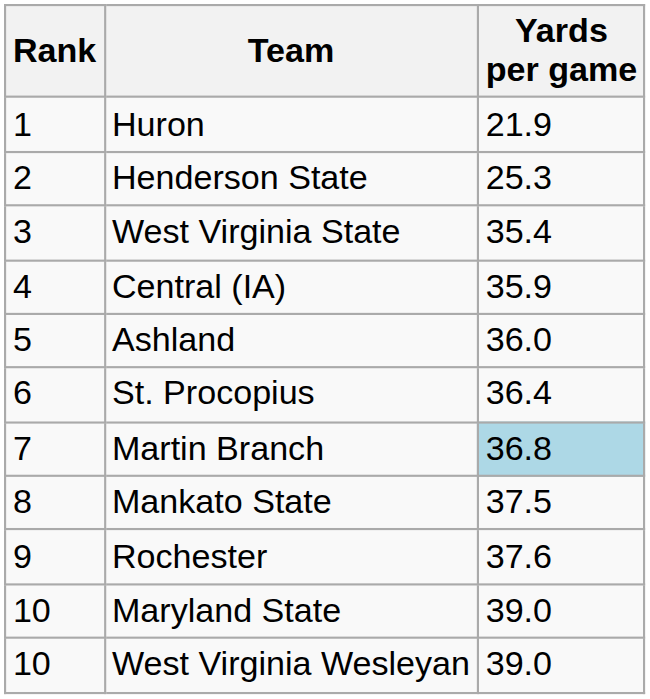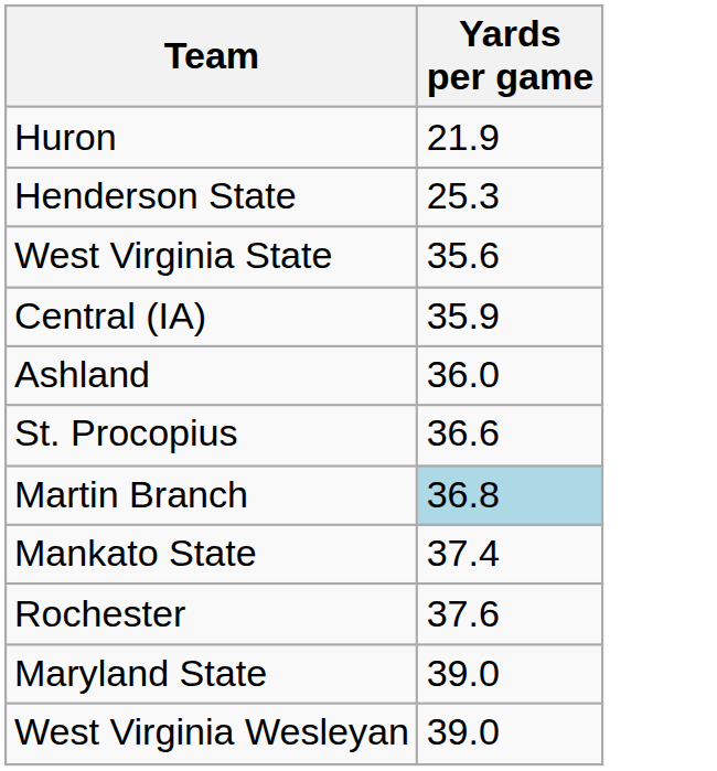 <table class="wikitable sortable">
 <tr>
-<th>Rank</th>
 <th>Team</th>
 <th>Yards<br>per game</th>
 </tr>
 <tr>
-<td>1</td>
 <td>Huron</td>
 <td>21.9</td>
 </tr>
 <tr>
-<td>2</td>
 <td>Henderson State</td>
 <td>25.3</td>
 </tr>
 <tr>
-<td>3</td>
 <td>West Virginia State</td>
-<td>35.4</td>
+<td>35.6</td>
 </tr>
 <tr>
-<td>4</td>
 <td>Central (IA)</td>
 <td>35.9</td>
 </tr>
 <tr>
-<td>5</td>
 <td>Ashland</td>
 <td>36.0</td>
 </tr>
 <tr>
-<td>6</td>
 <td>St. Procopius</td>
-<td>36.4</td>
+<td>36.6</td>
 </tr>
 <tr>
-<td>7</td>
 <td>Martin Branch</td>
 <td style="background: lightblue;">36.8</td>
 </tr>
 <tr>
-<td>8</td>
 <td>Mankato State</td>
-<td>37.5</td>
+<td>37.4</td>
 </tr>
 <tr>
-<td>9</td>
 <td>Rochester</td>
 <td>37.6</td>
 </tr>
 <tr>
-<td>10</td>
 <td>Maryland State</td>
 <td>39.0</td>
 </tr>
 <tr>
-<td>10</td>
 <td>West Virginia Wesleyan</td>
 <td>39.0</td>
 </tr>
 </table>
